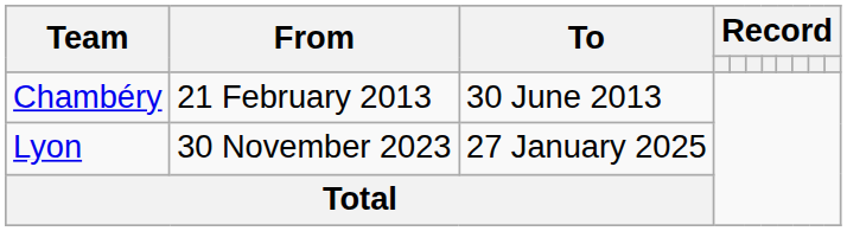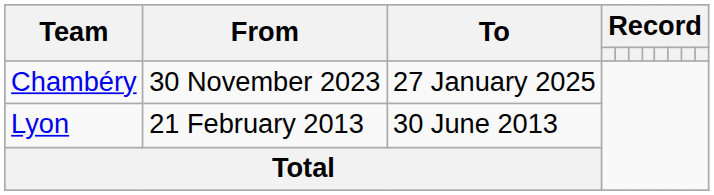 <table class=wikitable style="text-align: center">
 <tr>
 <th rowspan=2>Team</th>
 <th rowspan=2>From</th>
 <th rowspan=2>To</th>
 <th colspan=8>Record</th>
 </tr>
 <tr>
 <th></th>
 <th></th>
 <th></th>
 <th></th>
 <th></th>
 <th></th>
 <th></th>
 <th></th>
 </tr>
 <tr>
 <td align=left><a href='#'>Chambéry</a></td>
-<td align=left>21 February 2013</td>
-<td align=left>30 June 2013<br></td>
+<td align=left>30 November 2023</td>
+<td align=left>27 January 2025<br></td>
 </tr>
 <tr>
 <td align=left><a href='#'>Lyon</a></td>
-<td align=left>30 November 2023</td>
-<td align=left>27 January 2025<br></td>
+<td align=left>21 February 2013</td>
+<td align=left>30 June 2013<br></td>
 </tr>
 <tr>
 <th colspan="3">Total<br></th>
 </tr>
 </table>
